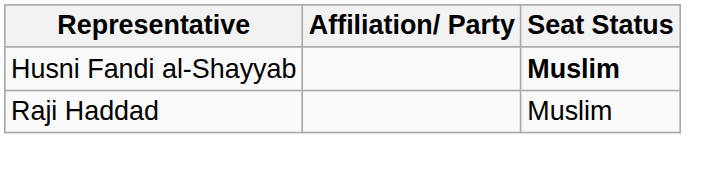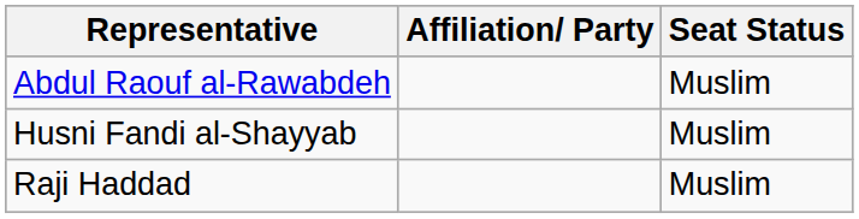 <table class="wikitable">
 <tr>
 <th>Representative</th>
 <th>Affiliation/ Party</th>
 <th>Seat Status</th>
 </tr>
 <tr>
+<td><a href='#'>Abdul Raouf al-Rawabdeh</a></td>
+<td></td>
+<td>Muslim</td>
+</tr>
+<tr>
 <td>Husni Fandi al-Shayyab</td>
 <td></td>
-<td><strong>Muslim</strong></td>
+<td>Muslim</td>
 </tr>
 <tr>
 <td>Raji Haddad</td>
 <td></td>
 <td>Muslim</td>
 </tr>
 </table>
